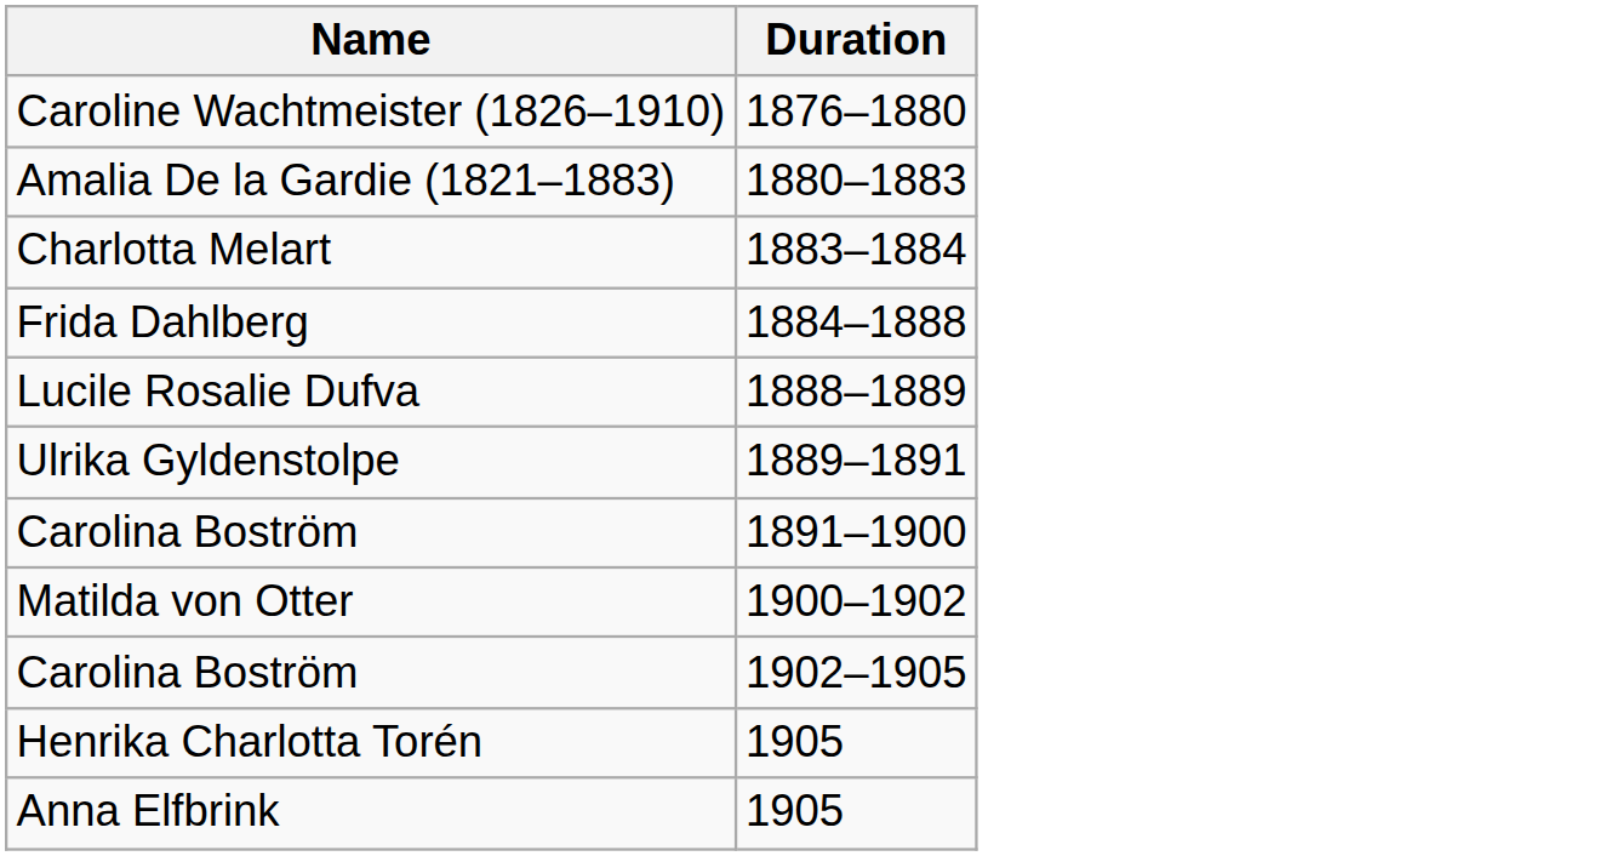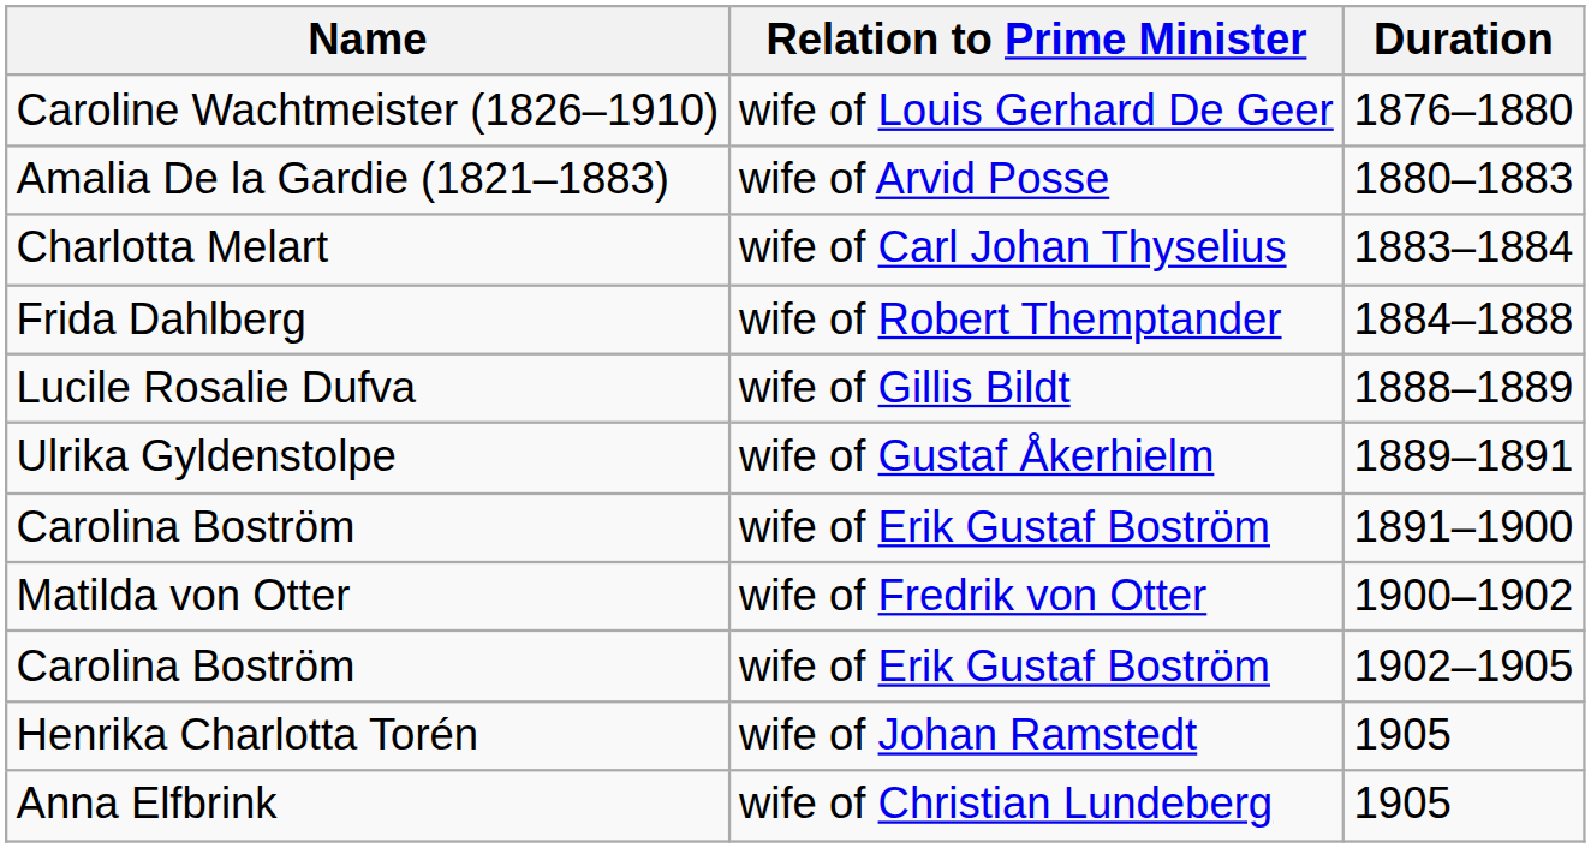 <table class="wikitable">
 <tr>
 <th>Name</th>
+<th>Relation to <a href='#'>Prime Minister</a></th>
 <th>Duration</th>
 </tr>
 <tr>
 <td>Caroline Wachtmeister (1826–1910)</td>
+<td>wife of <a href='#'>Louis Gerhard De Geer</a></td>
 <td>1876–1880</td>
 </tr>
 <tr>
 <td>Amalia De la  Gardie (1821–1883)</td>
+<td>wife of <a href='#'>Arvid Posse</a></td>
 <td>1880–1883</td>
 </tr>
 <tr>
 <td>Charlotta Melart</td>
+<td>wife of <a href='#'>Carl Johan Thyselius</a></td>
 <td>1883–1884</td>
 </tr>
 <tr>
 <td>Frida Dahlberg</td>
+<td>wife of <a href='#'>Robert Themptander</a></td>
 <td>1884–1888</td>
 </tr>
 <tr>
 <td>Lucile Rosalie Dufva</td>
+<td>wife of <a href='#'>Gillis Bildt</a></td>
 <td>1888–1889</td>
 </tr>
 <tr>
 <td>Ulrika Gyldenstolpe</td>
+<td>wife of <a href='#'>Gustaf Åkerhielm</a></td>
 <td>1889–1891</td>
 </tr>
 <tr>
 <td>Carolina Boström</td>
+<td>wife of <a href='#'>Erik Gustaf Boström</a></td>
 <td>1891–1900</td>
 </tr>
 <tr>
 <td>Matilda von Otter</td>
+<td>wife of <a href='#'>Fredrik von Otter</a></td>
 <td>1900–1902</td>
 </tr>
 <tr>
 <td>Carolina Boström</td>
+<td>wife of <a href='#'>Erik Gustaf Boström</a></td>
 <td>1902–1905</td>
 </tr>
 <tr>
 <td>Henrika Charlotta Torén</td>
+<td>wife of <a href='#'>Johan Ramstedt</a></td>
 <td>1905</td>
 </tr>
 <tr>
 <td>Anna Elfbrink</td>
+<td>wife of <a href='#'>Christian Lundeberg</a></td>
 <td>1905</td>
 </tr>
 </table>
